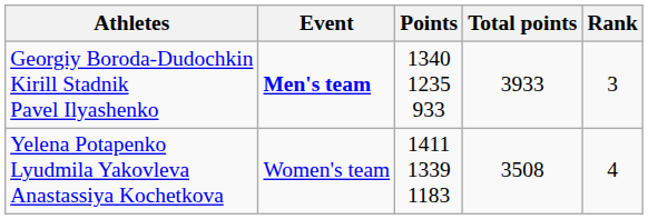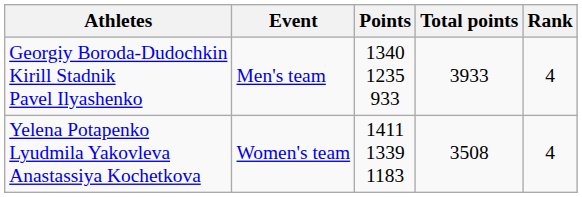 <table class=wikitable style=font-size:90%;text-align:center>
 <tr>
 <th>Athletes</th>
 <th>Event</th>
 <th>Points</th>
 <th>Total points</th>
 <th>Rank</th>
 </tr>
 <tr>
 <td align=left><a href='#'>Georgiy Boroda-Dudochkin</a><br><a href='#'>Kirill Stadnik</a><br><a href='#'>Pavel Ilyashenko</a></td>
-<td align=left><strong><a href='#'>Men's team</a></strong></td>
+<td align=left><a href='#'>Men's team</a></td>
 <td>1340<br>1235<br>933</td>
 <td>3933</td>
-<td>3</td>
+<td>4</td>
 </tr>
 <tr>
 <td align=left><a href='#'>Yelena Potapenko</a><br><a href='#'>Lyudmila Yakovleva</a><br><a href='#'>Anastassiya Kochetkova</a></td>
 <td align=left><a href='#'>Women's team</a></td>
 <td>1411<br>1339<br>1183</td>
 <td>3508</td>
 <td>4</td>
 </tr>
 </table>
